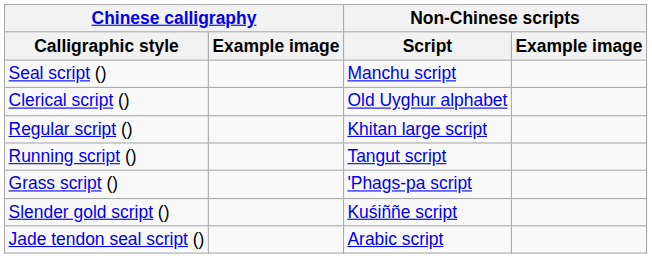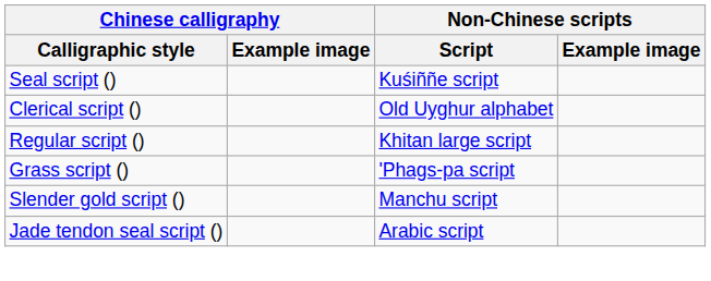 <table class="wikitable" style="font-size: 100%">
 <tr>
 <th colspan=2><a href='#'>Chinese calligraphy</a></th>
 <th colspan=2>Non-Chinese scripts</th>
 </tr>
 <tr>
 <th>Calligraphic style</th>
 <th>Example image</th>
 <th>Script</th>
 <th>Example image</th>
 </tr>
 <tr>
 <td><a href='#'>Seal script</a> ()</td>
 <td></td>
-<td><a href='#'>Manchu script</a></td>
+<td><a href='#'>Kuśiññe script</a></td>
 <td></td>
 </tr>
 <tr>
 <td><a href='#'>Clerical script</a> ()</td>
 <td></td>
 <td><a href='#'>Old Uyghur alphabet</a></td>
 <td></td>
 </tr>
 <tr>
 <td><a href='#'>Regular script</a> ()</td>
 <td></td>
 <td><a href='#'>Khitan large script</a></td>
 <td></td>
 </tr>
 <tr>
-<td><a href='#'>Running script</a> ()</td>
-<td></td>
-<td><a href='#'>Tangut script</a></td>
-<td></td>
-</tr>
-<tr>
 <td><a href='#'>Grass script</a> ()</td>
 <td></td>
 <td><a href='#'>'Phags-pa script</a></td>
 <td></td>
 </tr>
 <tr>
 <td><a href='#'>Slender gold script</a> ()</td>
 <td></td>
-<td><a href='#'>Kuśiññe script</a></td>
+<td><a href='#'>Manchu script</a></td>
 <td></td>
 </tr>
 <tr>
 <td><a href='#'>Jade tendon seal script</a> ()</td>
 <td></td>
 <td><a href='#'>Arabic script</a></td>
 <td></td>
 </tr>
 </table>
